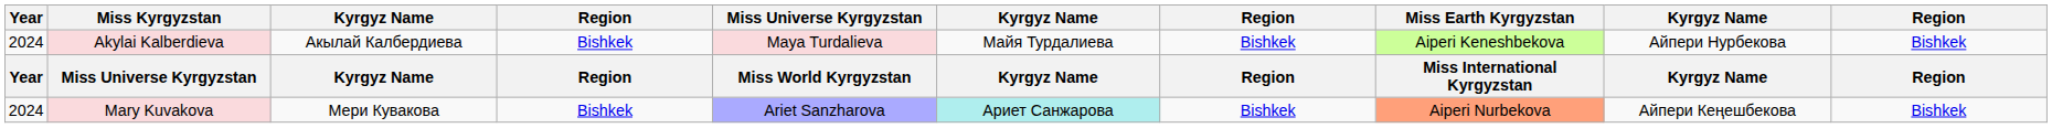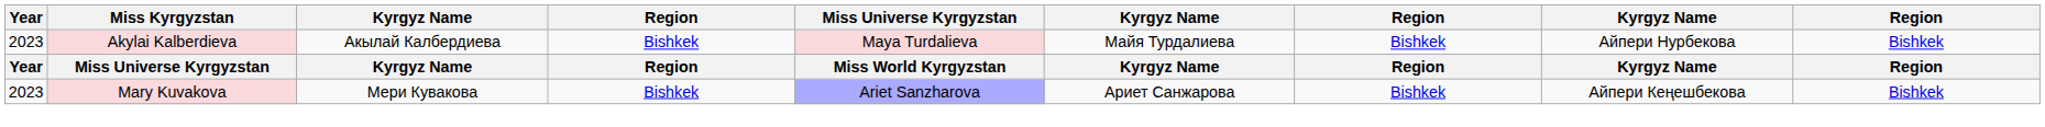 <table class="wikitable sortable" style="font-size:95%; text-align:center;">
 <tr>
 <th !width="60">Year</th>
 <th width="250">Miss Kyrgyzstan</th>
 <th width="250">Kyrgyz Name</th>
 <th width="250">Region</th>
 <th width="250">Miss Universe Kyrgyzstan</th>
 <th width="250">Kyrgyz Name</th>
 <th width="250">Region</th>
-<th width="250">Miss Earth Kyrgyzstan</th>
 <th width="250">Kyrgyz Name</th>
 <th width="250">Region</th>
 </tr>
 <tr>
-<td>2024</td>
+<td>2023</td>
 <td style="background:#fadadd;">Akylai Kalberdieva</td>
 <td>Акылай Калбердиева</td>
 <td><a href='#'>Bishkek</a></td>
 <td style="background:#fadadd;">Maya Turdalieva</td>
 <td>Майя Турдалиева</td>
 <td><a href='#'>Bishkek</a></td>
-<td style="background:#ccff99;">Aiperi Keneshbekova</td>
 <td>Айпери Нурбекова</td>
 <td><a href='#'>Bishkek</a></td>
 </tr>
 <tr>
 <th !width="60">Year</th>
 <th width="250">Miss Universe Kyrgyzstan</th>
 <th width="250">Kyrgyz Name</th>
 <th width="250">Region</th>
 <th width="250">Miss World Kyrgyzstan</th>
 <th width="250">Kyrgyz Name</th>
 <th width="250">Region</th>
-<th width="250">Miss International Kyrgyzstan</th>
 <th width="250">Kyrgyz Name</th>
 <th width="250">Region</th>
 </tr>
 <tr>
-<td>2024</td>
+<td>2023</td>
 <td style="background:#fadadd;">Mary Kuvakova</td>
 <td>Мери Кувакова</td>
 <td><a href='#'>Bishkek</a></td>
 <td style="background:#AAAAFF;">Ariet Sanzharova</td>
-<td style="background: paleturquoise;">Ариет Санжарова</td>
+<td>Ариет Санжарова</td>
 <td><a href='#'>Bishkek</a></td>
-<td style="background:#FFA07A;">Aiperi Nurbekova</td>
 <td>Айпери Кеңешбекова</td>
 <td><a href='#'>Bishkek</a></td>
 </tr>
 </table>
